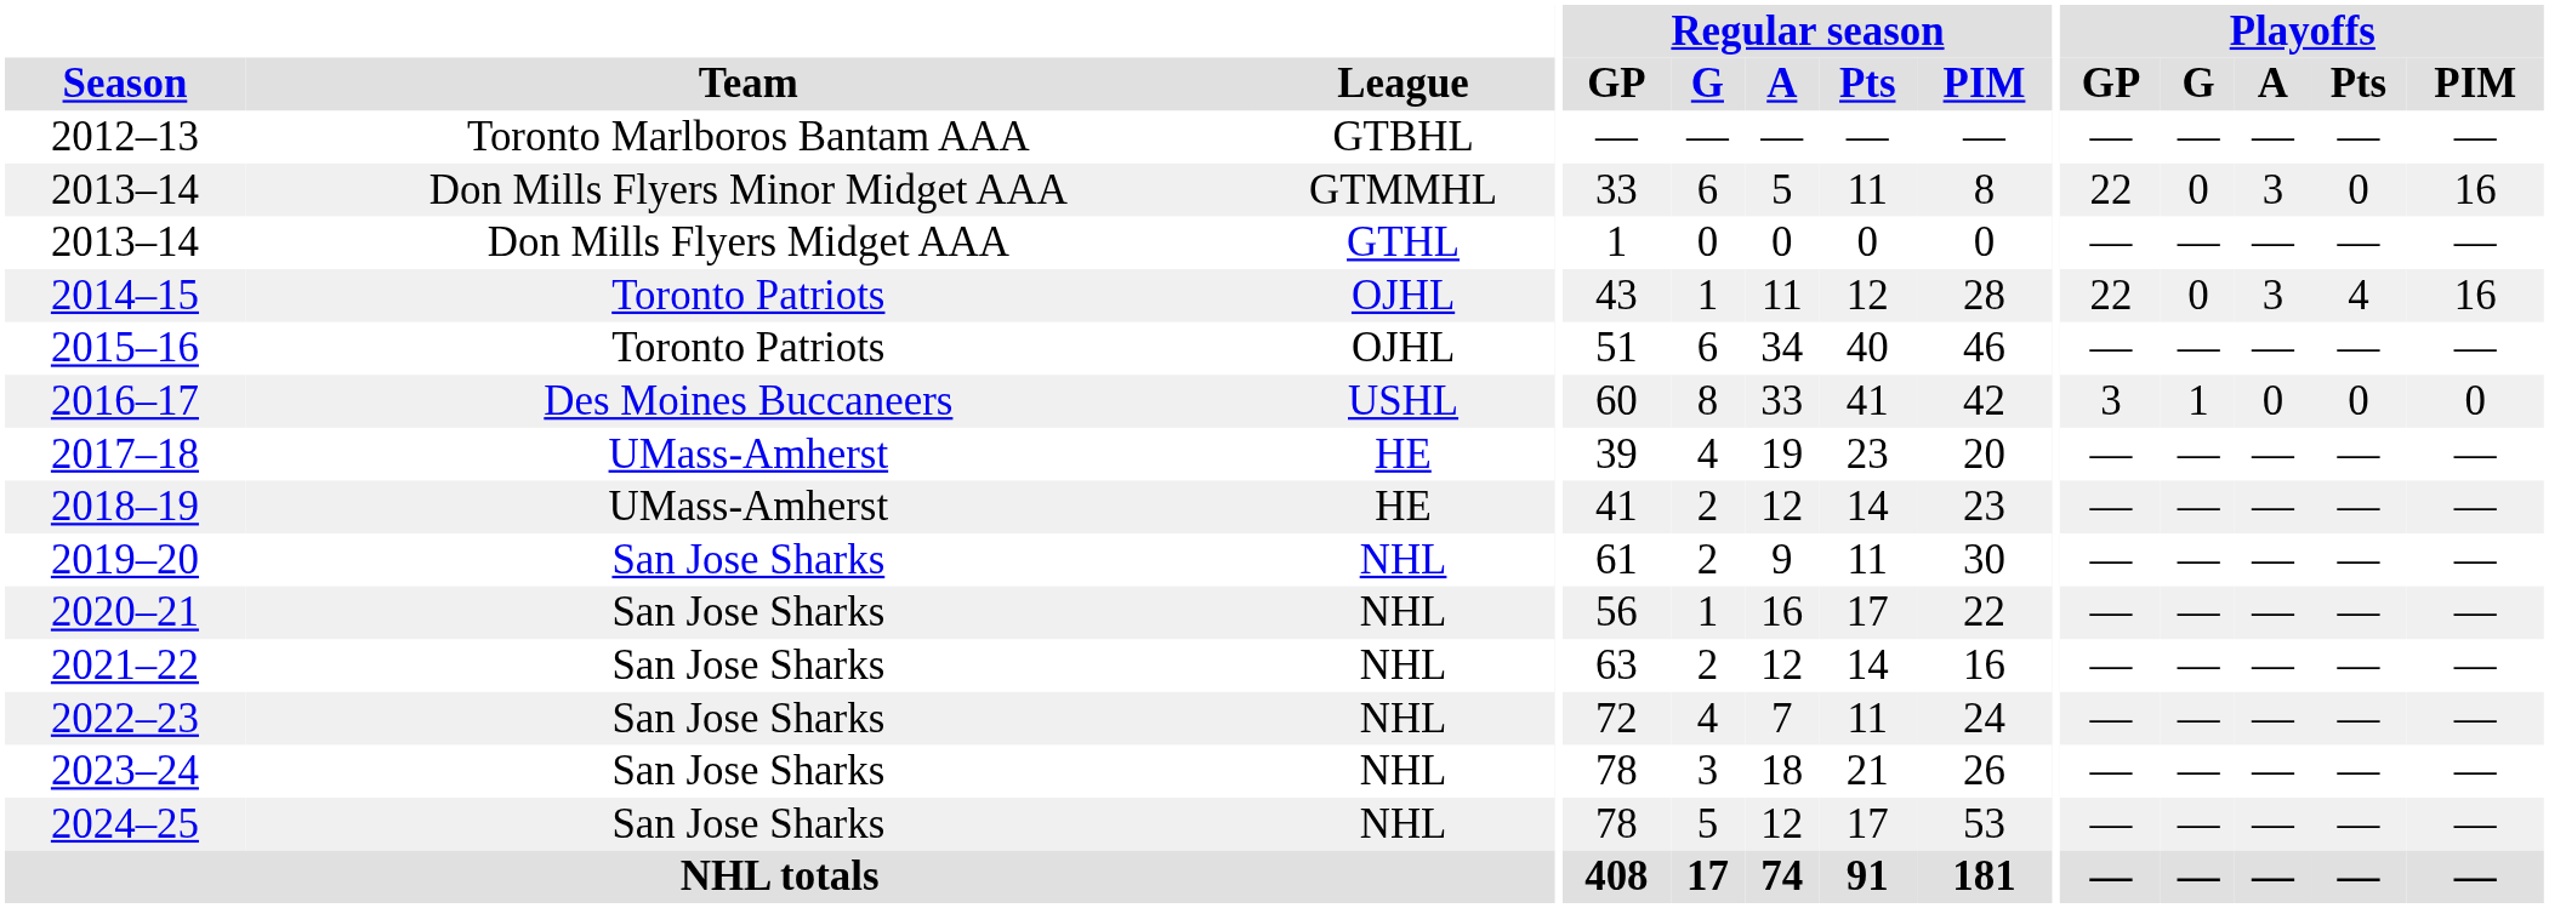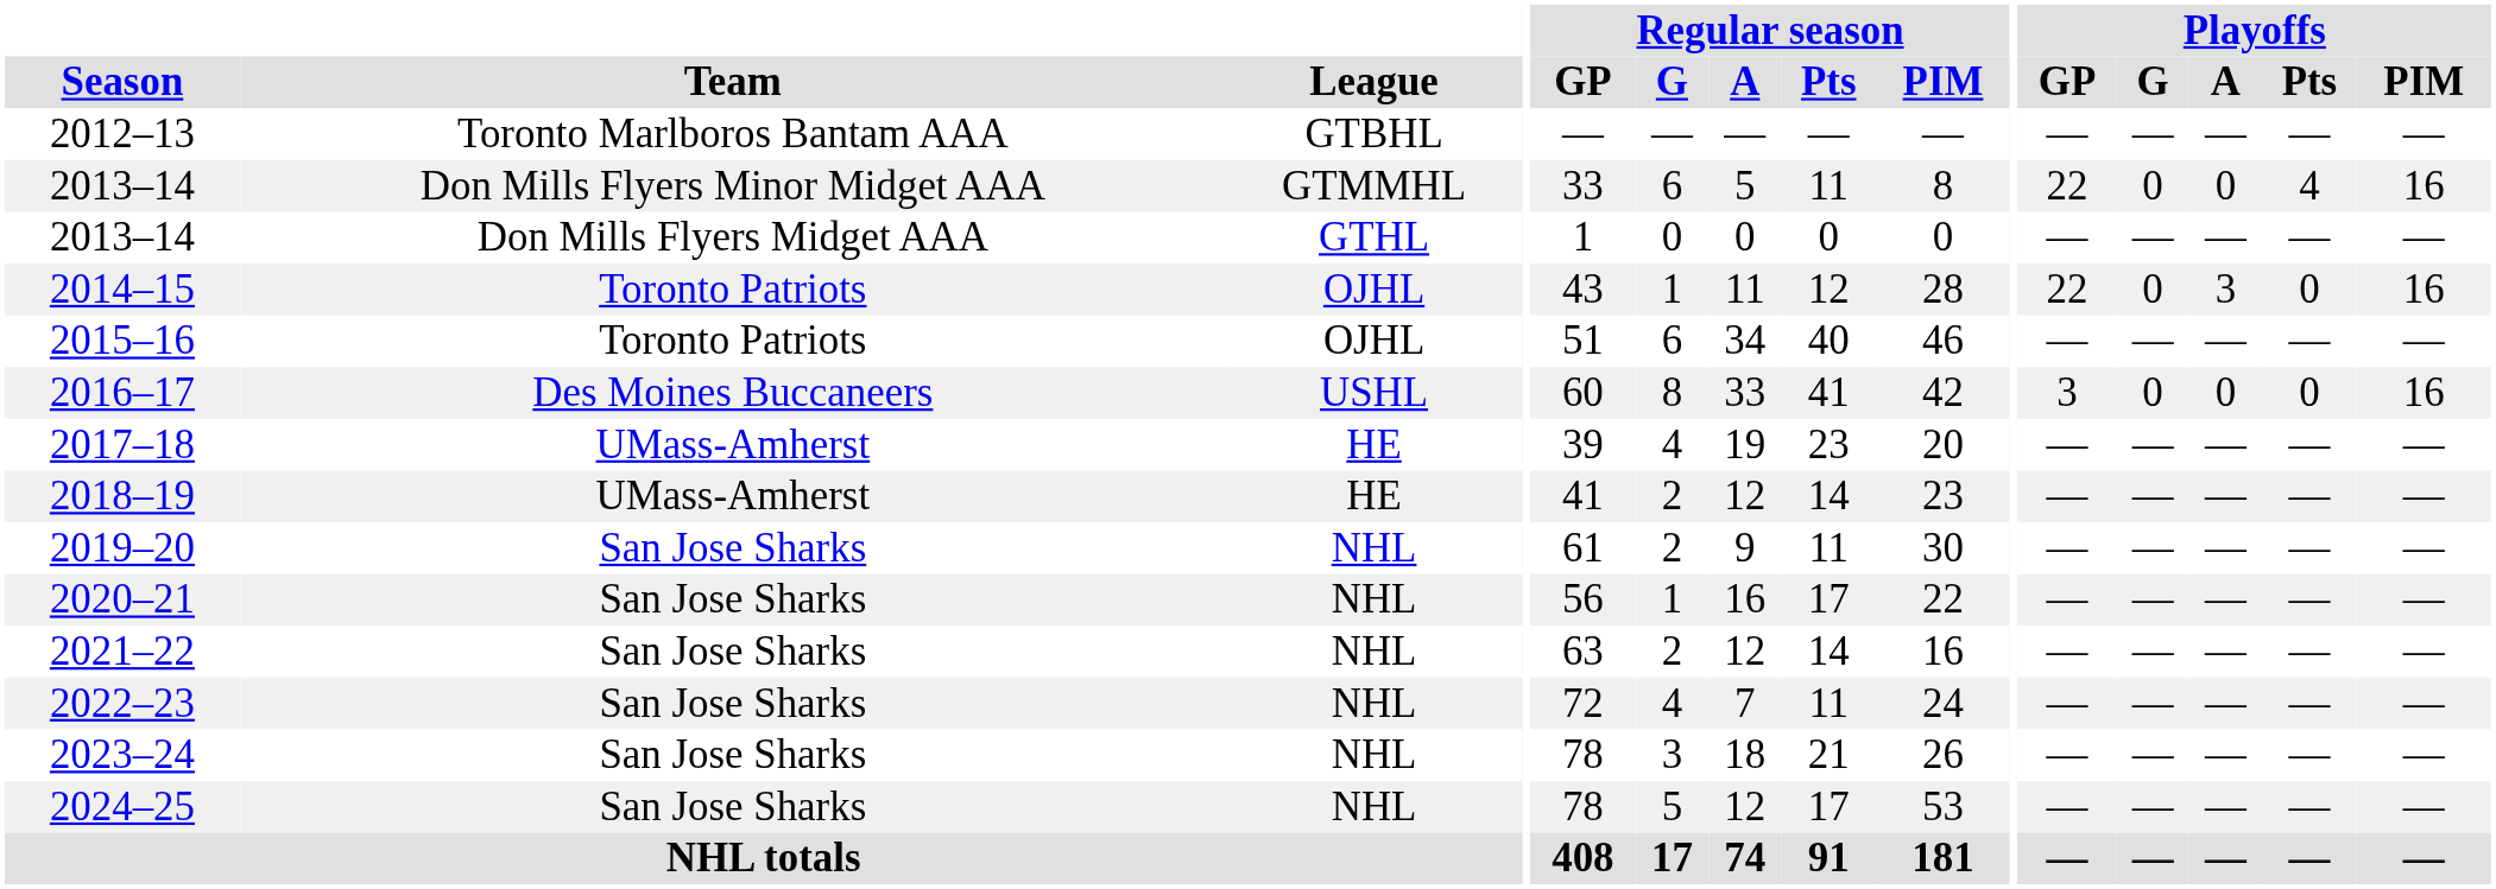 <table border="0" cellpadding="1" cellspacing="0" style="text-align:center; width:60em">
 <tr bgcolor="#e0e0e0">
 <th colspan="3" bgcolor="#ffffff"></th>
 <th rowspan="100" bgcolor="#ffffff"></th>
 <th colspan="5"><a href='#'>Regular season</a></th>
 <th rowspan="100" bgcolor="#ffffff"></th>
 <th colspan="5"><a href='#'>Playoffs</a></th>
 </tr>
 <tr bgcolor="#e0e0e0">
 <th><a href='#'>Season</a></th>
 <th>Team</th>
 <th>League</th>
 <th>GP</th>
 <th><a href='#'>G</a></th>
 <th><a href='#'>A</a></th>
 <th><a href='#'>Pts</a></th>
 <th><a href='#'>PIM</a></th>
 <th>GP</th>
 <th>G</th>
 <th>A</th>
 <th>Pts</th>
 <th>PIM</th>
 </tr>
 <tr>
 <td>2012–13</td>
 <td>Toronto Marlboros Bantam AAA</td>
 <td>GTBHL</td>
 <td>—</td>
 <td>—</td>
 <td>—</td>
 <td>—</td>
 <td>—</td>
 <td>—</td>
 <td>—</td>
 <td>—</td>
 <td>—</td>
 <td>—</td>
 </tr>
 <tr bgcolor="#f0f0f0">
 <td>2013–14</td>
 <td>Don Mills Flyers Minor Midget AAA</td>
 <td>GTMMHL</td>
 <td>33</td>
 <td>6</td>
 <td>5</td>
 <td>11</td>
 <td>8</td>
 <td>22</td>
 <td>0</td>
-<td>3</td>
 <td>0</td>
+<td>4</td>
 <td>16</td>
 </tr>
 <tr>
 <td>2013–14</td>
 <td>Don Mills Flyers Midget AAA</td>
 <td><a href='#'>GTHL</a></td>
 <td>1</td>
 <td>0</td>
 <td>0</td>
 <td>0</td>
 <td>0</td>
 <td>—</td>
 <td>—</td>
 <td>—</td>
 <td>—</td>
 <td>—</td>
 </tr>
 <tr bgcolor="#f0f0f0">
 <td><a href='#'>2014–15</a></td>
 <td><a href='#'>Toronto Patriots</a></td>
 <td><a href='#'>OJHL</a></td>
 <td>43</td>
 <td>1</td>
 <td>11</td>
 <td>12</td>
 <td>28</td>
 <td>22</td>
 <td>0</td>
 <td>3</td>
-<td>4</td>
+<td>0</td>
 <td>16</td>
 </tr>
 <tr>
 <td><a href='#'>2015–16</a></td>
 <td>Toronto Patriots</td>
 <td>OJHL</td>
 <td>51</td>
 <td>6</td>
 <td>34</td>
 <td>40</td>
 <td>46</td>
 <td>—</td>
 <td>—</td>
 <td>—</td>
 <td>—</td>
 <td>—</td>
 </tr>
 <tr bgcolor="#f0f0f0">
 <td><a href='#'>2016–17</a></td>
 <td><a href='#'>Des Moines Buccaneers</a></td>
 <td><a href='#'>USHL</a></td>
 <td>60</td>
 <td>8</td>
 <td>33</td>
 <td>41</td>
 <td>42</td>
 <td>3</td>
-<td>1</td>
 <td>0</td>
 <td>0</td>
 <td>0</td>
+<td>16</td>
 </tr>
 <tr>
 <td><a href='#'>2017–18</a></td>
 <td><a href='#'>UMass-Amherst</a></td>
 <td><a href='#'>HE</a></td>
 <td>39</td>
 <td>4</td>
 <td>19</td>
 <td>23</td>
 <td>20</td>
 <td>—</td>
 <td>—</td>
 <td>—</td>
 <td>—</td>
 <td>—</td>
 </tr>
 <tr bgcolor="#f0f0f0">
 <td><a href='#'>2018–19</a></td>
 <td>UMass-Amherst</td>
 <td>HE</td>
 <td>41</td>
 <td>2</td>
 <td>12</td>
 <td>14</td>
 <td>23</td>
 <td>—</td>
 <td>—</td>
 <td>—</td>
 <td>—</td>
 <td>—</td>
 </tr>
 <tr>
 <td><a href='#'>2019–20</a></td>
 <td><a href='#'>San Jose Sharks</a></td>
 <td><a href='#'>NHL</a></td>
 <td>61</td>
 <td>2</td>
 <td>9</td>
 <td>11</td>
 <td>30</td>
 <td>—</td>
 <td>—</td>
 <td>—</td>
 <td>—</td>
 <td>—</td>
 </tr>
 <tr bgcolor="#f0f0f0">
 <td><a href='#'>2020–21</a></td>
 <td>San Jose Sharks</td>
 <td>NHL</td>
 <td>56</td>
 <td>1</td>
 <td>16</td>
 <td>17</td>
 <td>22</td>
 <td>—</td>
 <td>—</td>
 <td>—</td>
 <td>—</td>
 <td>—</td>
 </tr>
 <tr>
 <td><a href='#'>2021–22</a></td>
 <td>San Jose Sharks</td>
 <td>NHL</td>
 <td>63</td>
 <td>2</td>
 <td>12</td>
 <td>14</td>
 <td>16</td>
 <td>—</td>
 <td>—</td>
 <td>—</td>
 <td>—</td>
 <td>—</td>
 </tr>
 <tr bgcolor="#f0f0f0">
 <td><a href='#'>2022–23</a></td>
 <td>San Jose Sharks</td>
 <td>NHL</td>
 <td>72</td>
 <td>4</td>
 <td>7</td>
 <td>11</td>
 <td>24</td>
 <td>—</td>
 <td>—</td>
 <td>—</td>
 <td>—</td>
 <td>—</td>
 </tr>
 <tr>
 <td><a href='#'>2023–24</a></td>
 <td>San Jose Sharks</td>
 <td>NHL</td>
 <td>78</td>
 <td>3</td>
 <td>18</td>
 <td>21</td>
 <td>26</td>
 <td>—</td>
 <td>—</td>
 <td>—</td>
 <td>—</td>
 <td>—</td>
 </tr>
 <tr bgcolor="#f0f0f0">
 <td><a href='#'>2024–25</a></td>
 <td>San Jose Sharks</td>
 <td>NHL</td>
 <td>78</td>
 <td>5</td>
 <td>12</td>
 <td>17</td>
 <td>53</td>
 <td>—</td>
 <td>—</td>
 <td>—</td>
 <td>—</td>
 <td>—</td>
 </tr>
 <tr bgcolor="#e0e0e0">
 <th colspan="3">NHL totals</th>
 <th>408</th>
 <th>17</th>
 <th>74</th>
 <th>91</th>
 <th>181</th>
 <th>—</th>
 <th>—</th>
 <th>—</th>
 <th>—</th>
 <th>—</th>
 </tr>
 </table>
